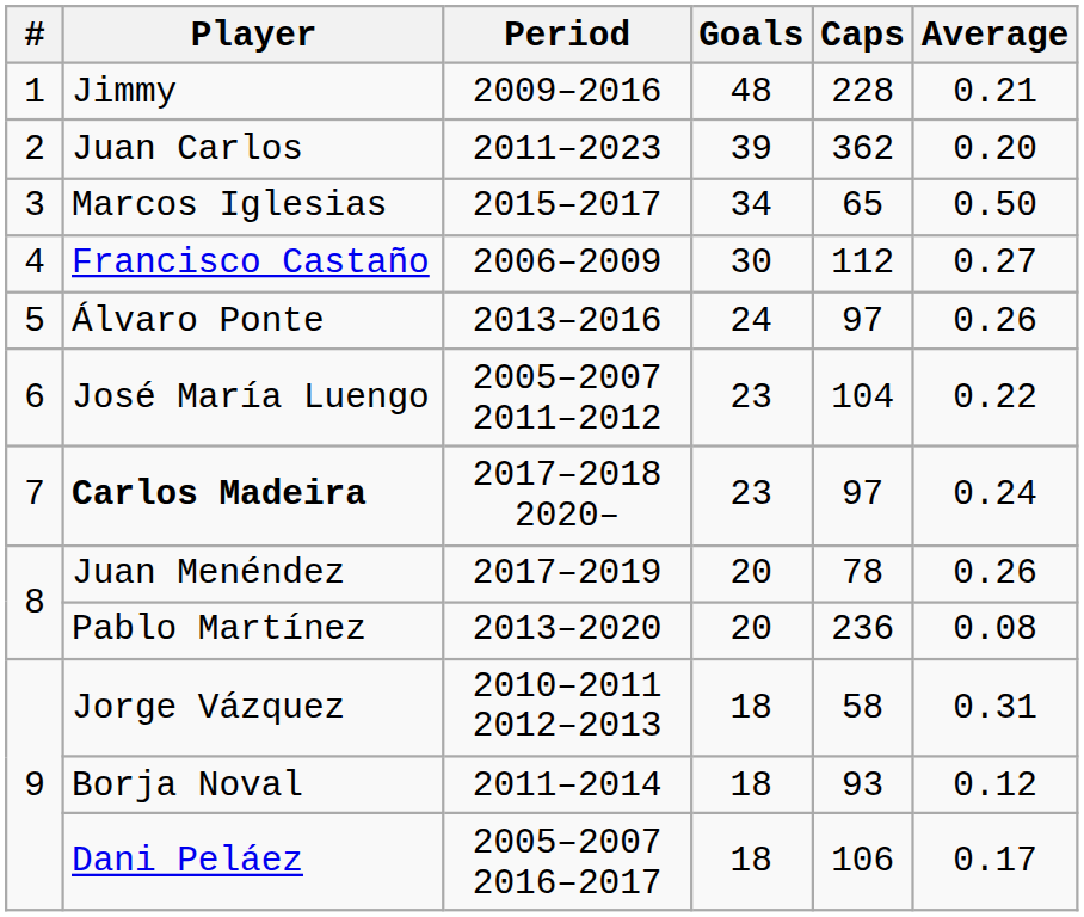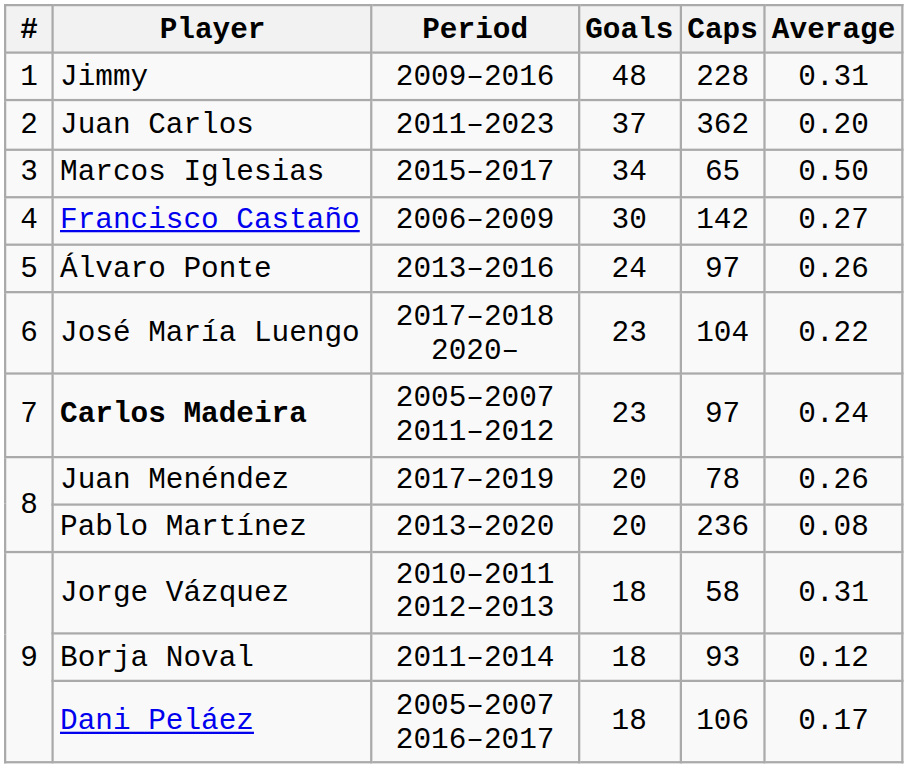 <table class="wikitable sortable" style="text-align:center;">
 <tr>
 <th width=15px>#</th>
 <th style="width:135px;">Player</th>
 <th width=85px>Period</th>
 <th width=25px>Goals</th>
 <th width=25px>Caps</th>
 <th width=25px>Average</th>
 </tr>
 <tr>
 <td>1</td>
 <td style="text-align:left;">Jimmy</td>
 <td>2009–2016</td>
 <td>48</td>
 <td>228</td>
-<td>0.21</td>
+<td>0.31</td>
 </tr>
 <tr>
 <td>2</td>
 <td style="text-align:left;">Juan Carlos</td>
 <td>2011–2023</td>
-<td>39</td>
+<td>37</td>
 <td>362</td>
 <td>0.20</td>
 </tr>
 <tr>
 <td>3</td>
 <td style="text-align:left;">Marcos Iglesias</td>
 <td>2015–2017</td>
 <td>34</td>
 <td>65</td>
 <td>0.50</td>
 </tr>
 <tr>
 <td>4</td>
 <td style="text-align:left;"><a href='#'>Francisco Castaño</a></td>
 <td>2006–2009</td>
 <td>30</td>
-<td>112</td>
+<td>142</td>
 <td>0.27</td>
 </tr>
 <tr>
 <td>5</td>
 <td style="text-align:left;">Álvaro Ponte</td>
 <td>2013–2016</td>
 <td>24</td>
 <td>97</td>
 <td>0.26</td>
 </tr>
 <tr>
 <td>6</td>
 <td style="text-align:left;">José María Luengo</td>
-<td>2005–2007<br>2011–2012</td>
+<td>2017–2018<br>2020–</td>
 <td>23</td>
 <td>104</td>
 <td>0.22</td>
 </tr>
 <tr>
 <td>7</td>
 <td style="text-align:left;"><strong>Carlos Madeira</strong></td>
-<td>2017–2018<br>2020–</td>
+<td>2005–2007<br>2011–2012</td>
 <td>23</td>
 <td>97</td>
 <td>0.24</td>
 </tr>
 <tr>
 <td rowspan=2>8</td>
 <td style="text-align:left;">Juan Menéndez</td>
 <td>2017–2019</td>
 <td>20</td>
 <td>78</td>
 <td>0.26</td>
 </tr>
 <tr>
 <td style="text-align:left;">Pablo Martínez</td>
 <td>2013–2020</td>
 <td>20</td>
 <td>236</td>
 <td>0.08</td>
 </tr>
 <tr>
 <td rowspan=3>9</td>
 <td style="text-align:left;">Jorge Vázquez</td>
 <td>2010–2011<br>2012–2013</td>
 <td>18</td>
 <td>58</td>
 <td>0.31</td>
 </tr>
 <tr>
 <td style="text-align:left;">Borja Noval</td>
 <td>2011–2014</td>
 <td>18</td>
 <td>93</td>
 <td>0.12</td>
 </tr>
 <tr>
 <td style="text-align:left;"><a href='#'>Dani Peláez</a></td>
 <td>2005–2007<br>2016–2017</td>
 <td>18</td>
 <td>106</td>
 <td>0.17</td>
 </tr>
 </table>
